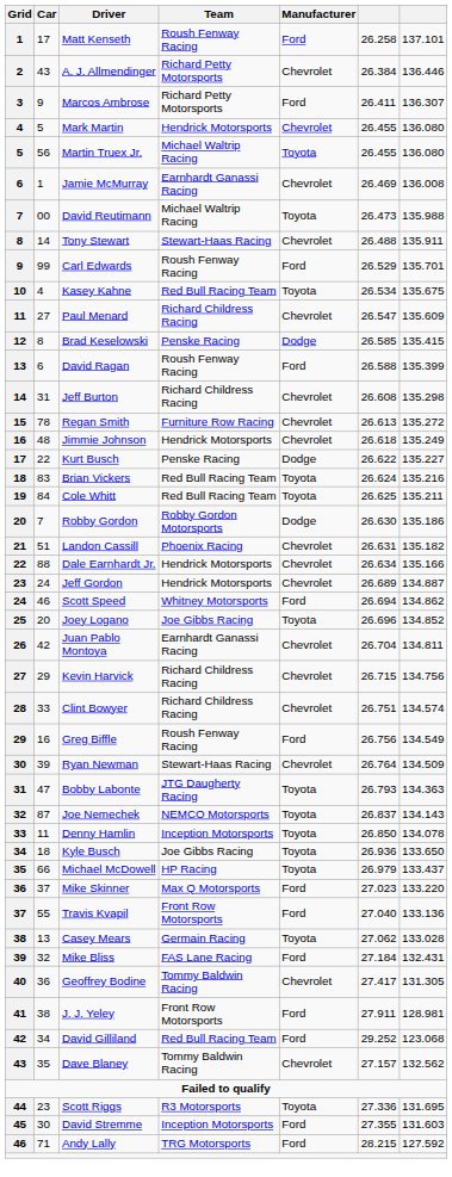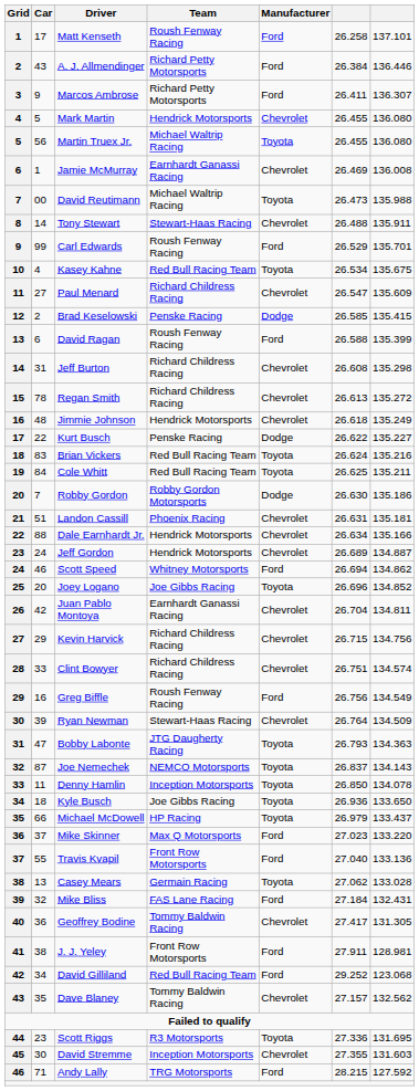 <table class="wikitable">
 <tr>
 <th scope="col">Grid</th>
 <th scope="col">Car</th>
 <th scope="col">Driver</th>
 <th scope="col">Team</th>
 <th scope="col">Manufacturer</th>
 <th scope="col"></th>
 <th scope="col"></th>
 </tr>
 <tr>
 <th scope="row">1</th>
 <td>17</td>
 <td><a href='#'>Matt Kenseth</a></td>
 <td><a href='#'>Roush Fenway Racing</a></td>
 <td><a href='#'>Ford</a></td>
 <td>26.258</td>
 <td>137.101</td>
 </tr>
 <tr>
 <th scope="row">2</th>
 <td>43</td>
 <td><a href='#'>A. J. Allmendinger</a></td>
 <td><a href='#'>Richard Petty Motorsports</a></td>
-<td>Chevrolet</td>
+<td>Ford</td>
 <td>26.384</td>
 <td>136.446</td>
 </tr>
 <tr>
 <th scope="row">3</th>
 <td>9</td>
 <td><a href='#'>Marcos Ambrose</a></td>
 <td>Richard Petty Motorsports</td>
 <td>Ford</td>
 <td>26.411</td>
 <td>136.307</td>
 </tr>
 <tr>
 <th scope="row">4</th>
 <td>5</td>
 <td><a href='#'>Mark Martin</a></td>
 <td><a href='#'>Hendrick Motorsports</a></td>
 <td><a href='#'>Chevrolet</a></td>
 <td>26.455</td>
 <td>136.080</td>
 </tr>
 <tr>
 <th scope="row">5</th>
 <td>56</td>
 <td><a href='#'>Martin Truex Jr.</a></td>
 <td><a href='#'>Michael Waltrip Racing</a></td>
 <td><a href='#'>Toyota</a></td>
 <td>26.455</td>
 <td>136.080</td>
 </tr>
 <tr>
 <th scope="row">6</th>
 <td>1</td>
 <td><a href='#'>Jamie McMurray</a></td>
 <td><a href='#'>Earnhardt Ganassi Racing</a></td>
 <td>Chevrolet</td>
 <td>26.469</td>
 <td>136.008</td>
 </tr>
 <tr>
 <th scope="row">7</th>
 <td>00</td>
 <td><a href='#'>David Reutimann</a></td>
 <td>Michael Waltrip Racing</td>
 <td>Toyota</td>
 <td>26.473</td>
 <td>135.988</td>
 </tr>
 <tr>
 <th scope="row">8</th>
 <td>14</td>
 <td><a href='#'>Tony Stewart</a></td>
 <td><a href='#'>Stewart-Haas Racing</a></td>
 <td>Chevrolet</td>
 <td>26.488</td>
 <td>135.911</td>
 </tr>
 <tr>
 <th scope="row">9</th>
 <td>99</td>
 <td><a href='#'>Carl Edwards</a></td>
 <td>Roush Fenway Racing</td>
 <td>Ford</td>
 <td>26.529</td>
 <td>135.701</td>
 </tr>
 <tr>
 <th scope="row">10</th>
 <td>4</td>
 <td><a href='#'>Kasey Kahne</a></td>
 <td><a href='#'>Red Bull Racing Team</a></td>
 <td>Toyota</td>
 <td>26.534</td>
 <td>135.675</td>
 </tr>
 <tr>
 <th scope="row">11</th>
 <td>27</td>
 <td><a href='#'>Paul Menard</a></td>
 <td><a href='#'>Richard Childress Racing</a></td>
 <td>Chevrolet</td>
 <td>26.547</td>
 <td>135.609</td>
 </tr>
 <tr>
 <th scope="row">12</th>
-<td>8</td>
+<td>2</td>
 <td><a href='#'>Brad Keselowski</a></td>
 <td><a href='#'>Penske Racing</a></td>
 <td><a href='#'>Dodge</a></td>
 <td>26.585</td>
 <td>135.415</td>
 </tr>
 <tr>
 <th scope="row">13</th>
 <td>6</td>
 <td><a href='#'>David Ragan</a></td>
 <td>Roush Fenway Racing</td>
 <td>Ford</td>
 <td>26.588</td>
 <td>135.399</td>
 </tr>
 <tr>
 <th scope="row">14</th>
 <td>31</td>
 <td><a href='#'>Jeff Burton</a></td>
 <td>Richard Childress Racing</td>
 <td>Chevrolet</td>
 <td>26.608</td>
 <td>135.298</td>
 </tr>
 <tr>
 <th scope="row">15</th>
 <td>78</td>
 <td><a href='#'>Regan Smith</a></td>
-<td><a href='#'>Furniture Row Racing</a></td>
+<td>Richard Childress Racing</td>
 <td>Chevrolet</td>
 <td>26.613</td>
 <td>135.272</td>
 </tr>
 <tr>
 <th scope="row">16</th>
 <td>48</td>
 <td><a href='#'>Jimmie Johnson</a></td>
 <td>Hendrick Motorsports</td>
 <td>Chevrolet</td>
 <td>26.618</td>
 <td>135.249</td>
 </tr>
 <tr>
 <th scope="row">17</th>
 <td>22</td>
 <td><a href='#'>Kurt Busch</a></td>
 <td>Penske Racing</td>
 <td>Dodge</td>
 <td>26.622</td>
 <td>135.227</td>
 </tr>
 <tr>
 <th scope="row">18</th>
 <td>83</td>
 <td><a href='#'>Brian Vickers</a></td>
 <td>Red Bull Racing Team</td>
 <td>Toyota</td>
 <td>26.624</td>
 <td>135.216</td>
 </tr>
 <tr>
 <th scope="row">19</th>
 <td>84</td>
 <td><a href='#'>Cole Whitt</a></td>
 <td>Red Bull Racing Team</td>
 <td>Toyota</td>
 <td>26.625</td>
 <td>135.211</td>
 </tr>
 <tr>
 <th scope="row">20</th>
 <td>7</td>
 <td><a href='#'>Robby Gordon</a></td>
 <td><a href='#'>Robby Gordon Motorsports</a></td>
 <td>Dodge</td>
 <td>26.630</td>
 <td>135.186</td>
 </tr>
 <tr>
 <th scope="row">21</th>
 <td>51</td>
 <td><a href='#'>Landon Cassill</a></td>
 <td><a href='#'>Phoenix Racing</a></td>
 <td>Chevrolet</td>
 <td>26.631</td>
-<td>135.182</td>
+<td>135.181</td>
 </tr>
 <tr>
 <th scope="row">22</th>
 <td>88</td>
 <td><a href='#'>Dale Earnhardt Jr.</a></td>
 <td>Hendrick Motorsports</td>
 <td>Chevrolet</td>
 <td>26.634</td>
 <td>135.166</td>
 </tr>
 <tr>
 <th scope="row">23</th>
 <td>24</td>
 <td><a href='#'>Jeff Gordon</a></td>
 <td>Hendrick Motorsports</td>
 <td>Chevrolet</td>
 <td>26.689</td>
 <td>134.887</td>
 </tr>
 <tr>
 <th scope="row">24</th>
 <td>46</td>
 <td><a href='#'>Scott Speed</a></td>
 <td><a href='#'>Whitney Motorsports</a></td>
 <td>Ford</td>
 <td>26.694</td>
 <td>134.862</td>
 </tr>
 <tr>
 <th scope="row">25</th>
 <td>20</td>
 <td><a href='#'>Joey Logano</a></td>
 <td><a href='#'>Joe Gibbs Racing</a></td>
 <td>Toyota</td>
 <td>26.696</td>
 <td>134.852</td>
 </tr>
 <tr>
 <th scope="row">26</th>
 <td>42</td>
 <td><a href='#'>Juan Pablo Montoya</a></td>
 <td>Earnhardt Ganassi Racing</td>
 <td>Chevrolet</td>
 <td>26.704</td>
 <td>134.811</td>
 </tr>
 <tr>
 <th scope="row">27</th>
 <td>29</td>
 <td><a href='#'>Kevin Harvick</a></td>
 <td>Richard Childress Racing</td>
 <td>Chevrolet</td>
 <td>26.715</td>
 <td>134.756</td>
 </tr>
 <tr>
 <th scope="row">28</th>
 <td>33</td>
 <td><a href='#'>Clint Bowyer</a></td>
 <td>Richard Childress Racing</td>
 <td>Chevrolet</td>
 <td>26.751</td>
 <td>134.574</td>
 </tr>
 <tr>
 <th scope="row">29</th>
 <td>16</td>
 <td><a href='#'>Greg Biffle</a></td>
 <td>Roush Fenway Racing</td>
 <td>Ford</td>
 <td>26.756</td>
 <td>134.549</td>
 </tr>
 <tr>
 <th scope="row">30</th>
 <td>39</td>
 <td><a href='#'>Ryan Newman</a></td>
 <td>Stewart-Haas Racing</td>
 <td>Chevrolet</td>
 <td>26.764</td>
 <td>134.509</td>
 </tr>
 <tr>
 <th scope="row">31</th>
 <td>47</td>
 <td><a href='#'>Bobby Labonte</a></td>
 <td><a href='#'>JTG Daugherty Racing</a></td>
 <td>Toyota</td>
 <td>26.793</td>
 <td>134.363</td>
 </tr>
 <tr>
 <th scope="row">32</th>
 <td>87</td>
 <td><a href='#'>Joe Nemechek</a></td>
 <td><a href='#'>NEMCO Motorsports</a></td>
 <td>Toyota</td>
 <td>26.837</td>
 <td>134.143</td>
 </tr>
 <tr>
 <th scope="row">33</th>
 <td>11</td>
 <td><a href='#'>Denny Hamlin</a></td>
 <td><a href='#'>Inception Motorsports</a></td>
 <td>Toyota</td>
 <td>26.850</td>
 <td>134.078</td>
 </tr>
 <tr>
 <th scope="row">34</th>
 <td>18</td>
 <td><a href='#'>Kyle Busch</a></td>
 <td>Joe Gibbs Racing</td>
 <td>Toyota</td>
 <td>26.936</td>
 <td>133.650</td>
 </tr>
 <tr>
 <th scope="row">35</th>
 <td>66</td>
 <td><a href='#'>Michael McDowell</a></td>
 <td><a href='#'>HP Racing</a></td>
 <td>Toyota</td>
 <td>26.979</td>
 <td>133.437</td>
 </tr>
 <tr>
 <th scope="row">36</th>
 <td>37</td>
 <td><a href='#'>Mike Skinner</a></td>
 <td><a href='#'>Max Q Motorsports</a></td>
 <td>Ford</td>
 <td>27.023</td>
 <td>133.220</td>
 </tr>
 <tr>
 <th scope="row">37</th>
 <td>55</td>
 <td><a href='#'>Travis Kvapil</a></td>
 <td><a href='#'>Front Row Motorsports</a></td>
 <td>Ford</td>
 <td>27.040</td>
 <td>133.136</td>
 </tr>
 <tr>
 <th scope="row">38</th>
 <td>13</td>
 <td><a href='#'>Casey Mears</a></td>
 <td><a href='#'>Germain Racing</a></td>
 <td>Toyota</td>
 <td>27.062</td>
 <td>133.028</td>
 </tr>
 <tr>
 <th scope="row">39</th>
 <td>32</td>
 <td><a href='#'>Mike Bliss</a></td>
 <td><a href='#'>FAS Lane Racing</a></td>
 <td>Ford</td>
 <td>27.184</td>
 <td>132.431</td>
 </tr>
 <tr>
 <th scope="row">40</th>
 <td>36</td>
 <td><a href='#'>Geoffrey Bodine</a></td>
 <td><a href='#'>Tommy Baldwin Racing</a></td>
 <td>Chevrolet</td>
 <td>27.417</td>
 <td>131.305</td>
 </tr>
 <tr>
 <th scope="row">41</th>
 <td>38</td>
 <td><a href='#'>J. J. Yeley</a></td>
 <td>Front Row Motorsports</td>
 <td>Ford</td>
 <td>27.911</td>
 <td>128.981</td>
 </tr>
 <tr>
 <th scope="row">42</th>
 <td>34</td>
 <td><a href='#'>David Gilliland</a></td>
 <td><a href='#'>Red Bull Racing Team</a></td>
 <td>Ford</td>
 <td>29.252</td>
 <td>123.068</td>
 </tr>
 <tr>
 <th scope="row">43</th>
 <td>35</td>
 <td><a href='#'>Dave Blaney</a></td>
 <td>Tommy Baldwin Racing</td>
 <td>Chevrolet</td>
 <td>27.157</td>
 <td>132.562</td>
 </tr>
 <tr>
 <td colspan="7" style="text-align:center;"><strong>Failed to qualify</strong></td>
 </tr>
 <tr>
 <th scope="row">44</th>
 <td>23</td>
 <td><a href='#'>Scott Riggs</a></td>
 <td><a href='#'>R3 Motorsports</a></td>
 <td>Toyota</td>
 <td>27.336</td>
 <td>131.695</td>
 </tr>
 <tr>
 <th scope="row">45</th>
 <td>30</td>
 <td><a href='#'>David Stremme</a></td>
 <td><a href='#'>Inception Motorsports</a></td>
-<td>Ford</td>
+<td>Chevrolet</td>
 <td>27.355</td>
 <td>131.603</td>
 </tr>
 <tr>
 <th scope="row">46</th>
 <td>71</td>
 <td><a href='#'>Andy Lally</a></td>
 <td><a href='#'>TRG Motorsports</a></td>
 <td>Ford</td>
 <td>28.215</td>
 <td>127.592</td>
 </tr>
 <tr>
 <td colspan="7"></td>
 </tr>
 </table>
